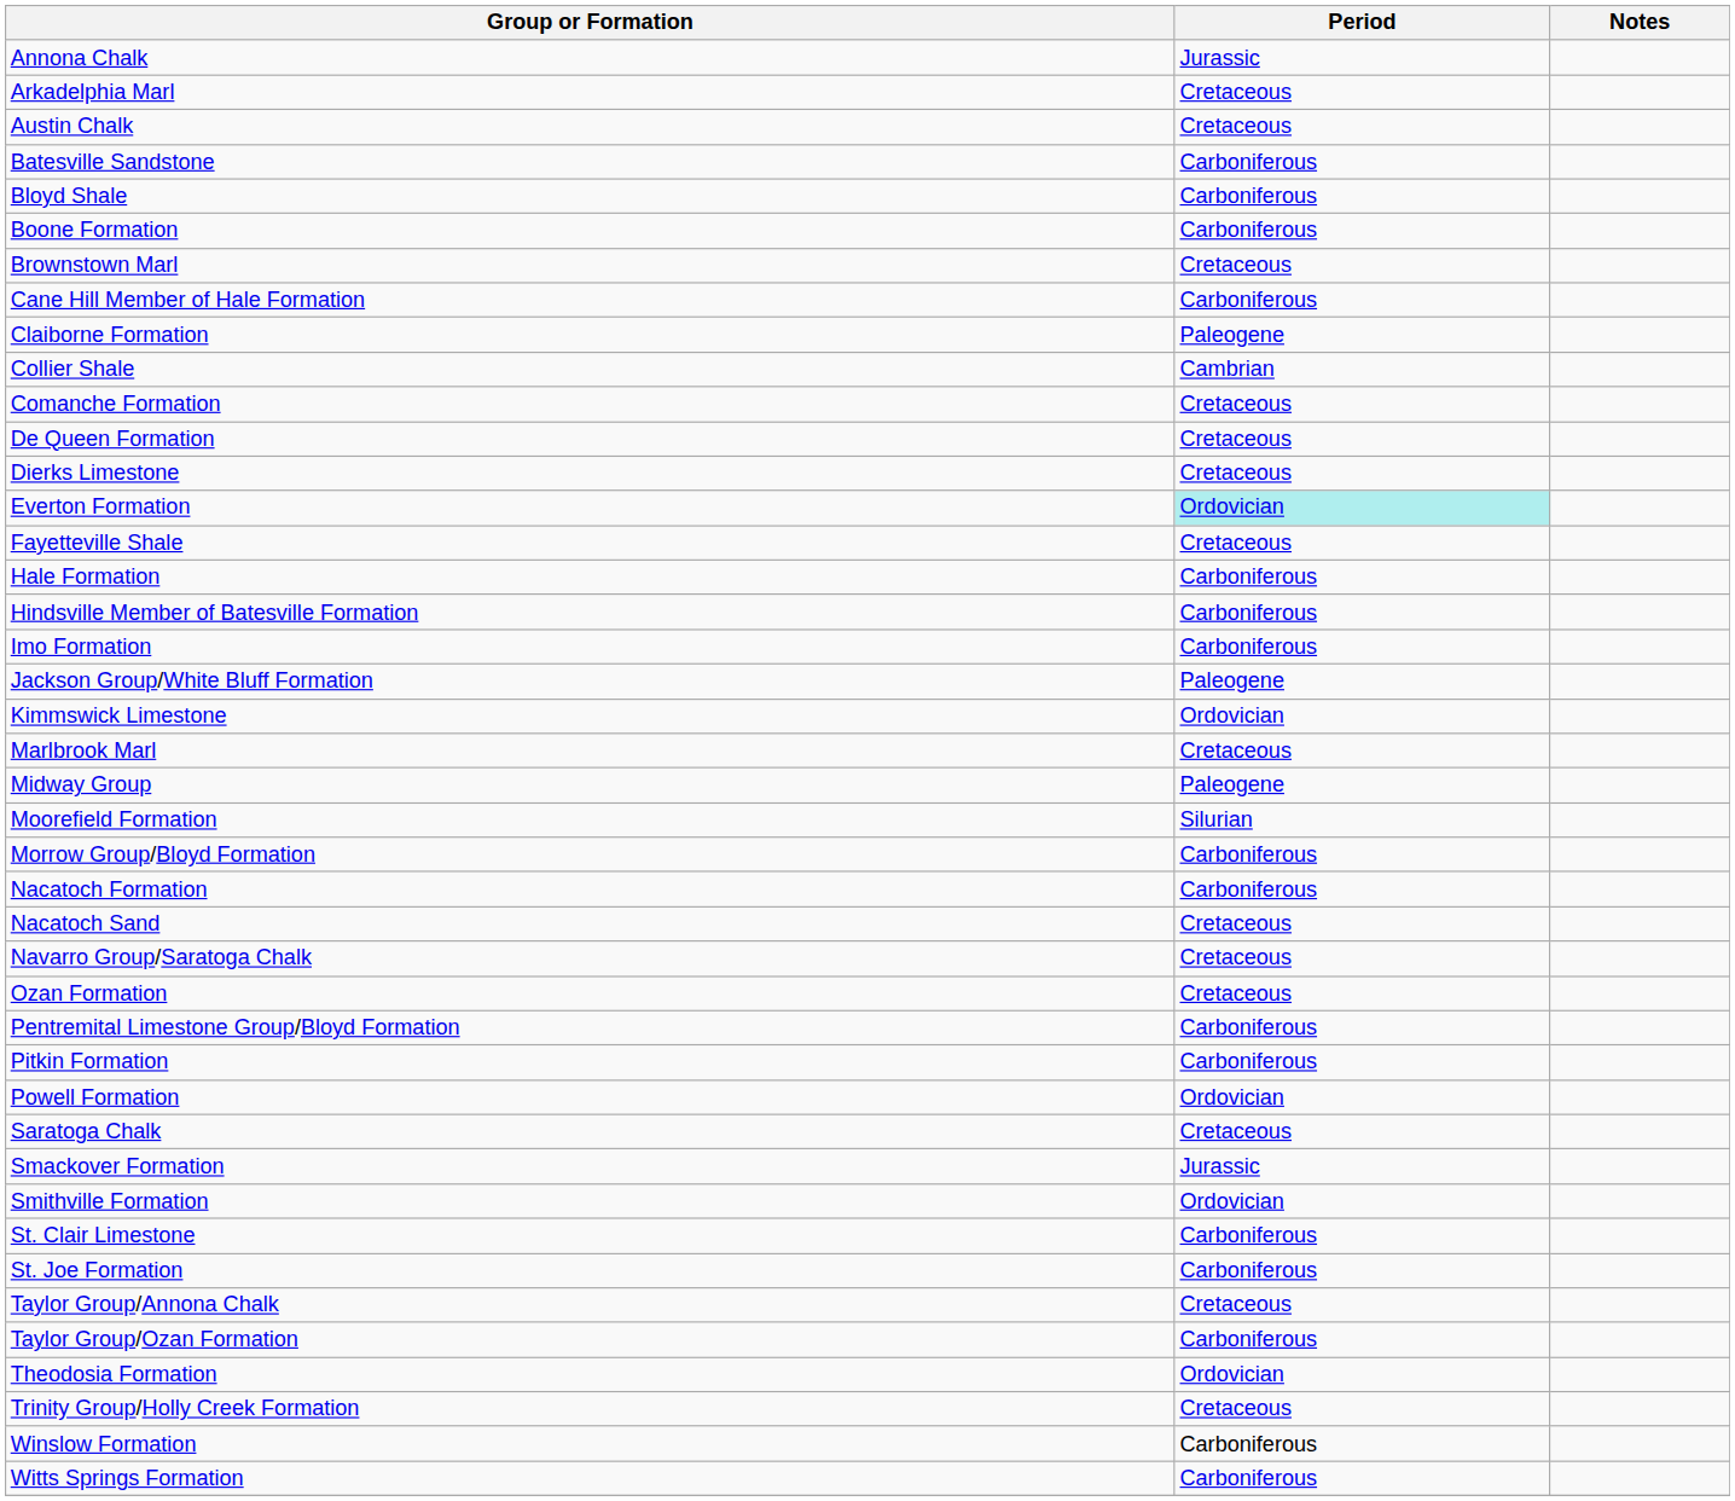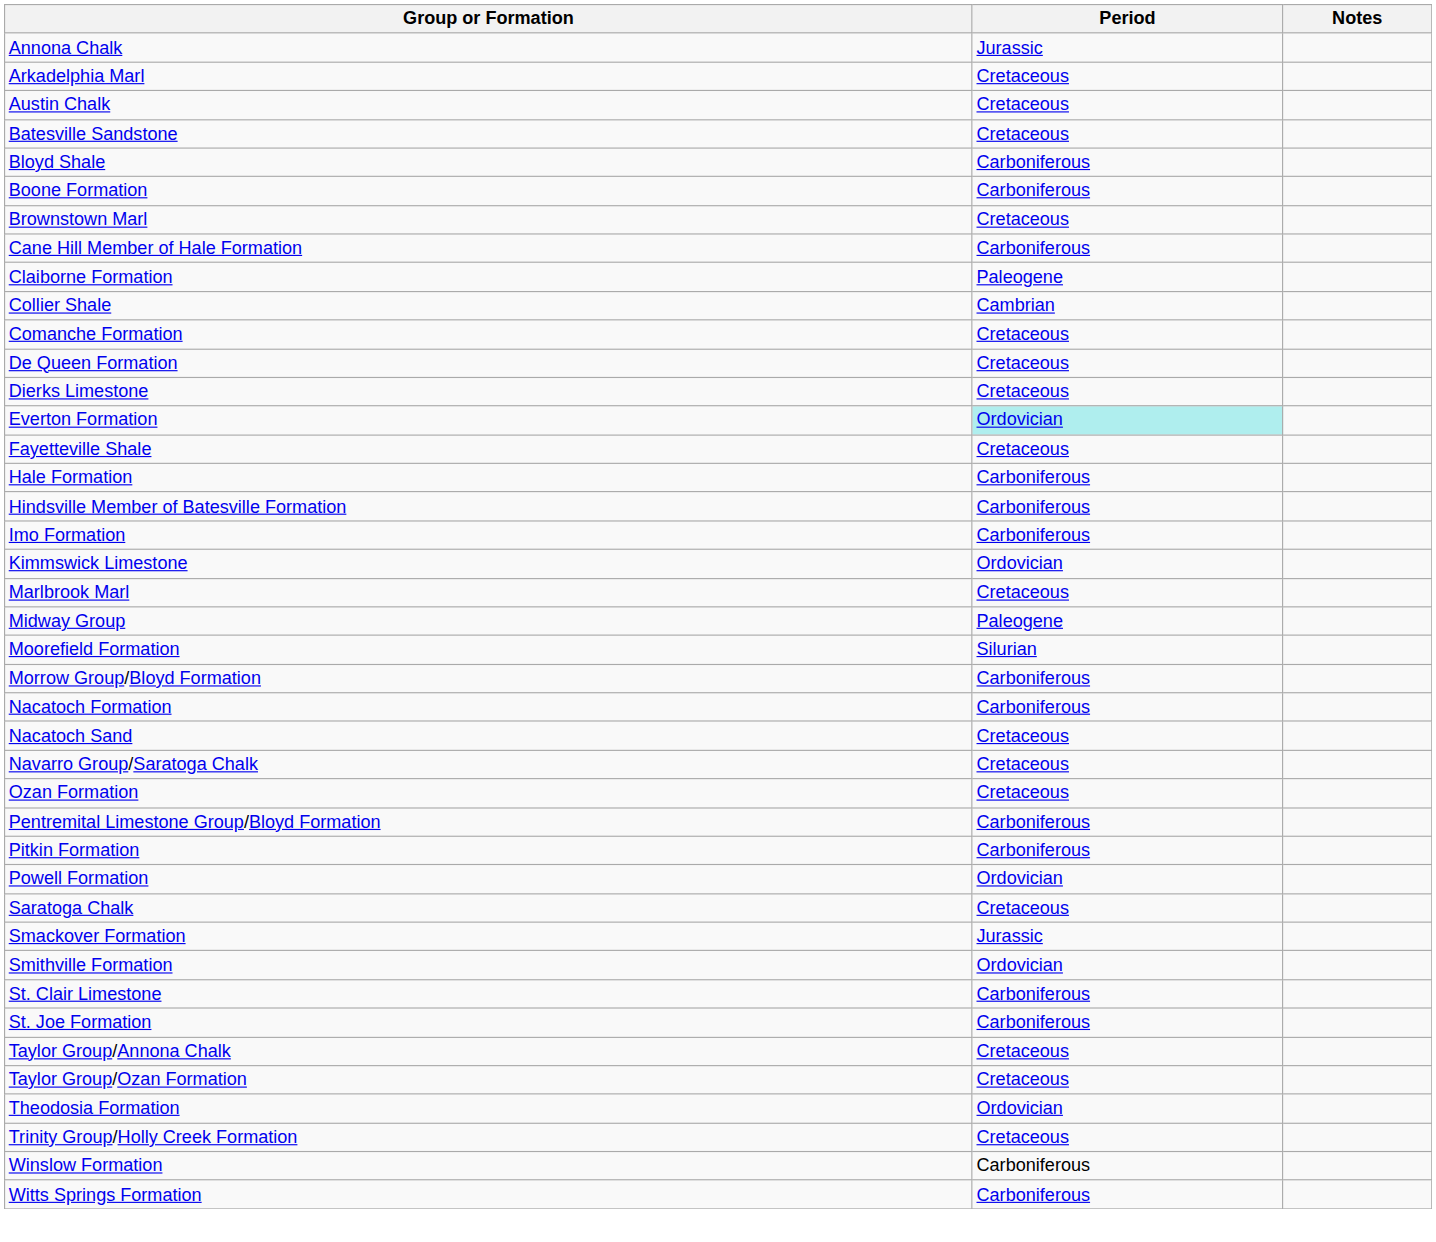 <table class="wikitable sortable" style="width: 100%;">
 <tr>
 <th>Group or Formation</th>
 <th>Period</th>
 <th class="unsortable">Notes</th>
 </tr>
 <tr>
 <td><a href='#'>Annona Chalk</a></td>
 <td><a href='#'>Jurassic</a></td>
 <td></td>
 </tr>
 <tr>
 <td><a href='#'>Arkadelphia Marl</a></td>
 <td><a href='#'>Cretaceous</a></td>
 <td></td>
 </tr>
 <tr>
 <td><a href='#'>Austin Chalk</a></td>
 <td><a href='#'>Cretaceous</a></td>
 <td></td>
 </tr>
 <tr>
 <td><a href='#'>Batesville Sandstone</a></td>
-<td><a href='#'>Carboniferous</a></td>
+<td><a href='#'>Cretaceous</a></td>
 <td></td>
 </tr>
 <tr>
 <td><a href='#'>Bloyd Shale</a></td>
 <td><a href='#'>Carboniferous</a></td>
 <td></td>
 </tr>
 <tr>
 <td><a href='#'>Boone Formation</a></td>
 <td><a href='#'>Carboniferous</a></td>
 <td></td>
 </tr>
 <tr>
 <td><a href='#'>Brownstown Marl</a></td>
 <td><a href='#'>Cretaceous</a></td>
 <td></td>
 </tr>
 <tr>
 <td><a href='#'>Cane Hill Member of Hale Formation</a></td>
 <td><a href='#'>Carboniferous</a></td>
 <td></td>
 </tr>
 <tr>
 <td><a href='#'>Claiborne Formation</a></td>
 <td><a href='#'>Paleogene</a></td>
 <td></td>
 </tr>
 <tr>
 <td><a href='#'>Collier Shale</a></td>
 <td><a href='#'>Cambrian</a></td>
 <td></td>
 </tr>
 <tr>
 <td><a href='#'>Comanche Formation</a></td>
 <td><a href='#'>Cretaceous</a></td>
 <td></td>
 </tr>
 <tr>
 <td><a href='#'>De Queen Formation</a></td>
 <td><a href='#'>Cretaceous</a></td>
 <td></td>
 </tr>
 <tr>
 <td><a href='#'>Dierks Limestone</a></td>
 <td><a href='#'>Cretaceous</a></td>
 <td></td>
 </tr>
 <tr>
 <td><a href='#'>Everton Formation</a></td>
 <td style="background: paleturquoise;"><a href='#'>Ordovician</a></td>
 <td></td>
 </tr>
 <tr>
 <td><a href='#'>Fayetteville Shale</a></td>
 <td><a href='#'>Cretaceous</a></td>
 <td></td>
 </tr>
 <tr>
 <td><a href='#'>Hale Formation</a></td>
 <td><a href='#'>Carboniferous</a></td>
 <td></td>
 </tr>
 <tr>
 <td><a href='#'>Hindsville Member of Batesville Formation</a></td>
 <td><a href='#'>Carboniferous</a></td>
 <td></td>
 </tr>
 <tr>
 <td><a href='#'>Imo Formation</a></td>
 <td><a href='#'>Carboniferous</a></td>
-<td></td>
-</tr>
-<tr>
-<td><a href='#'>Jackson Group</a>/<a href='#'>White Bluff Formation</a></td>
-<td><a href='#'>Paleogene</a></td>
 <td></td>
 </tr>
 <tr>
 <td><a href='#'>Kimmswick Limestone</a></td>
 <td><a href='#'>Ordovician</a></td>
 <td></td>
 </tr>
 <tr>
 <td><a href='#'>Marlbrook Marl</a></td>
 <td><a href='#'>Cretaceous</a></td>
 <td></td>
 </tr>
 <tr>
 <td><a href='#'>Midway Group</a></td>
 <td><a href='#'>Paleogene</a></td>
 <td></td>
 </tr>
 <tr>
 <td><a href='#'>Moorefield Formation</a></td>
 <td><a href='#'>Silurian</a></td>
 <td></td>
 </tr>
 <tr>
 <td><a href='#'>Morrow Group</a>/<a href='#'>Bloyd Formation</a></td>
 <td><a href='#'>Carboniferous</a></td>
 <td></td>
 </tr>
 <tr>
 <td><a href='#'>Nacatoch Formation</a></td>
 <td><a href='#'>Carboniferous</a></td>
 <td></td>
 </tr>
 <tr>
 <td><a href='#'>Nacatoch Sand</a></td>
 <td><a href='#'>Cretaceous</a></td>
 <td></td>
 </tr>
 <tr>
 <td><a href='#'>Navarro Group</a>/<a href='#'>Saratoga Chalk</a></td>
 <td><a href='#'>Cretaceous</a></td>
 <td></td>
 </tr>
 <tr>
 <td><a href='#'>Ozan Formation</a></td>
 <td><a href='#'>Cretaceous</a></td>
 <td></td>
 </tr>
 <tr>
 <td><a href='#'>Pentremital Limestone Group</a>/<a href='#'>Bloyd Formation</a></td>
 <td><a href='#'>Carboniferous</a></td>
 <td></td>
 </tr>
 <tr>
 <td><a href='#'>Pitkin Formation</a></td>
 <td><a href='#'>Carboniferous</a></td>
 <td></td>
 </tr>
 <tr>
 <td><a href='#'>Powell Formation</a></td>
 <td><a href='#'>Ordovician</a></td>
 <td></td>
 </tr>
 <tr>
 <td><a href='#'>Saratoga Chalk</a></td>
 <td><a href='#'>Cretaceous</a></td>
 <td></td>
 </tr>
 <tr>
 <td><a href='#'>Smackover Formation</a></td>
 <td><a href='#'>Jurassic</a></td>
 <td></td>
 </tr>
 <tr>
 <td><a href='#'>Smithville Formation</a></td>
 <td><a href='#'>Ordovician</a></td>
 <td></td>
 </tr>
 <tr>
 <td><a href='#'>St. Clair Limestone</a></td>
 <td><a href='#'>Carboniferous</a></td>
 <td></td>
 </tr>
 <tr>
 <td><a href='#'>St. Joe Formation</a></td>
 <td><a href='#'>Carboniferous</a></td>
 <td></td>
 </tr>
 <tr>
 <td><a href='#'>Taylor Group</a>/<a href='#'>Annona Chalk</a></td>
 <td><a href='#'>Cretaceous</a></td>
 <td></td>
 </tr>
 <tr>
 <td><a href='#'>Taylor Group</a>/<a href='#'>Ozan Formation</a></td>
-<td><a href='#'>Carboniferous</a></td>
+<td><a href='#'>Cretaceous</a></td>
 <td></td>
 </tr>
 <tr>
 <td><a href='#'>Theodosia Formation</a></td>
 <td><a href='#'>Ordovician</a></td>
 <td></td>
 </tr>
 <tr>
 <td><a href='#'>Trinity Group</a>/<a href='#'>Holly Creek Formation</a></td>
 <td><a href='#'>Cretaceous</a></td>
 <td></td>
 </tr>
 <tr>
 <td><a href='#'>Winslow Formation</a></td>
 <td>Carboniferous</td>
 <td></td>
 </tr>
 <tr>
 <td><a href='#'>Witts Springs Formation</a></td>
 <td><a href='#'>Carboniferous</a></td>
 <td></td>
 </tr>
 <tr>
 </tr>
 </table>
